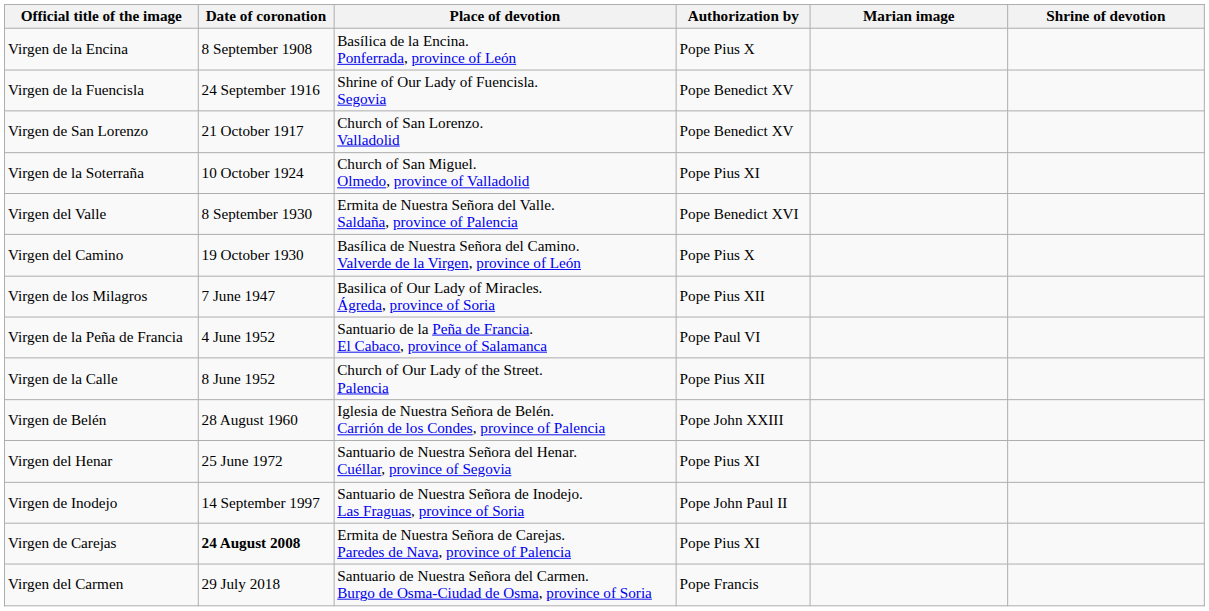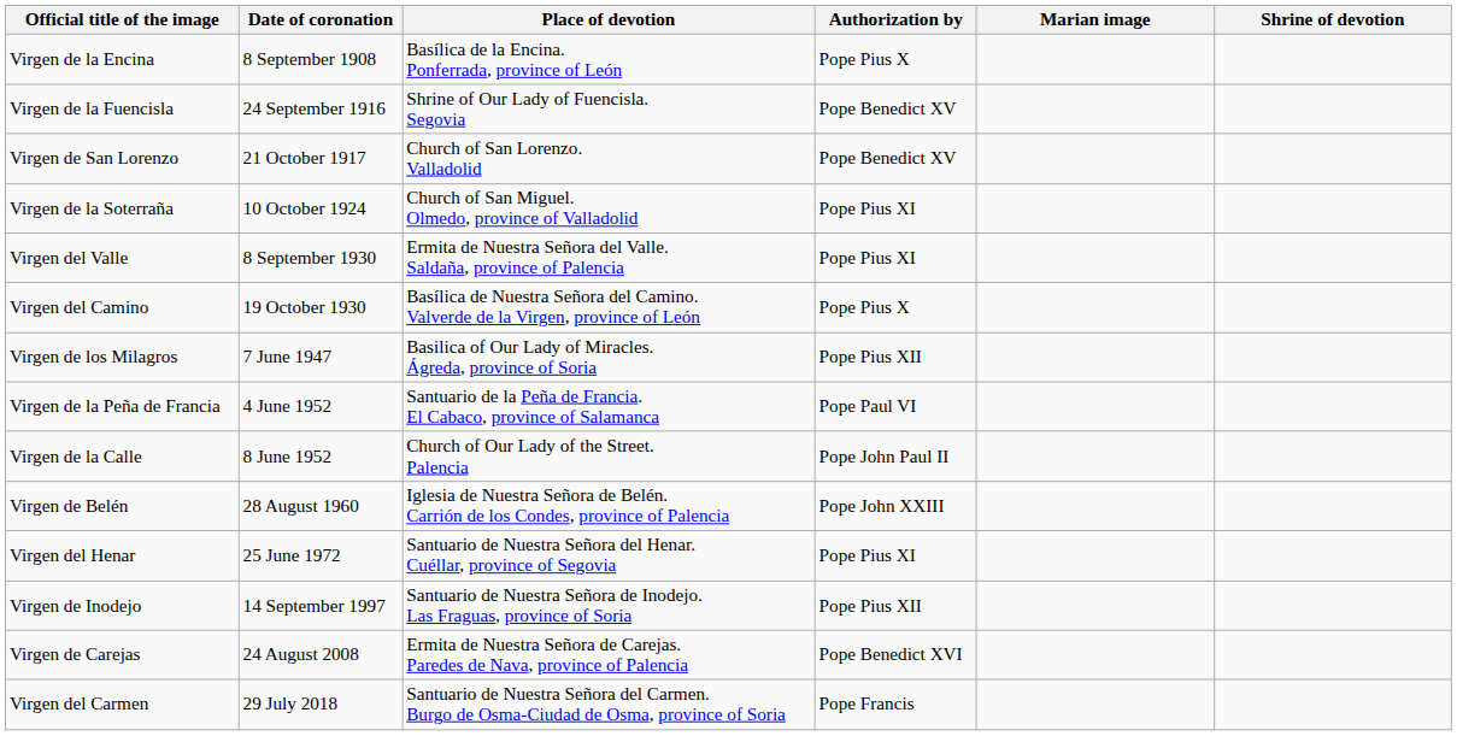 <table class="wikitable sortable" width="100%">
 <tr>
 <th>Official title of the image</th>
 <th data-sort-type="date">Date of coronation</th>
 <th>Place of devotion</th>
 <th>Authorization by</th>
 <th width=200px class=unsortable>Marian image</th>
 <th width=200px class=unsortable>Shrine of devotion</th>
 </tr>
 <tr>
 <td>Virgen de la Encina</td>
 <td>8 September 1908</td>
 <td>Basílica de la Encina.<br><a href='#'>Ponferrada</a>, <a href='#'>province of León</a></td>
 <td>Pope Pius X</td>
 <td></td>
 <td></td>
 </tr>
 <tr>
 <td>Virgen de la Fuencisla</td>
 <td>24 September 1916</td>
 <td>Shrine of Our Lady of Fuencisla.<br><a href='#'>Segovia</a></td>
 <td>Pope Benedict XV</td>
 <td></td>
 <td></td>
 </tr>
 <tr>
 <td>Virgen de San Lorenzo</td>
 <td>21 October 1917</td>
 <td>Church of San Lorenzo.<br><a href='#'>Valladolid</a></td>
 <td>Pope Benedict XV</td>
 <td></td>
 <td></td>
 </tr>
 <tr>
 <td>Virgen de la Soterraña</td>
 <td>10 October 1924</td>
 <td>Church of San Miguel.<br><a href='#'>Olmedo</a>, <a href='#'>province of Valladolid</a></td>
 <td>Pope Pius XI</td>
 <td></td>
 <td></td>
 </tr>
 <tr>
 <td>Virgen del Valle</td>
 <td>8 September 1930</td>
 <td>Ermita de Nuestra Señora del Valle.<br><a href='#'>Saldaña</a>, <a href='#'>province of Palencia</a></td>
-<td>Pope Benedict XVI</td>
+<td>Pope Pius XI</td>
 <td></td>
 <td></td>
 </tr>
 <tr>
 <td>Virgen del Camino</td>
 <td>19 October 1930</td>
 <td>Basílica de Nuestra Señora del Camino.<br><a href='#'>Valverde de la Virgen</a>, <a href='#'>province of León</a></td>
 <td>Pope Pius X</td>
 <td></td>
 <td></td>
 </tr>
 <tr>
 <td>Virgen de los Milagros</td>
 <td>7 June 1947</td>
 <td>Basilica of Our Lady of Miracles.<br><a href='#'>Ágreda</a>, <a href='#'>province of Soria</a></td>
 <td>Pope Pius XII</td>
 <td></td>
 <td></td>
 </tr>
 <tr>
 <td>Virgen de la Peña de Francia</td>
 <td>4 June 1952</td>
 <td>Santuario de la <a href='#'>Peña de Francia</a>.<br><a href='#'>El Cabaco</a>, <a href='#'>province of Salamanca</a></td>
 <td>Pope Paul VI</td>
 <td></td>
 <td></td>
 </tr>
 <tr>
 <td>Virgen de la Calle</td>
 <td>8 June 1952</td>
 <td>Church of Our Lady of the Street.<br><a href='#'>Palencia</a></td>
-<td>Pope Pius XII</td>
+<td>Pope John Paul II</td>
 <td></td>
 <td></td>
 </tr>
 <tr>
 <td>Virgen de Belén</td>
 <td>28 August 1960</td>
 <td>Iglesia de Nuestra Señora de Belén.<br><a href='#'>Carrión de los Condes</a>, <a href='#'>province of Palencia</a></td>
 <td>Pope John XXIII</td>
 <td></td>
 <td></td>
 </tr>
 <tr>
 <td>Virgen del Henar</td>
 <td>25 June 1972</td>
 <td>Santuario de Nuestra Señora del Henar.<br><a href='#'>Cuéllar</a>, <a href='#'>province of Segovia</a></td>
 <td>Pope Pius XI</td>
 <td></td>
 <td></td>
 </tr>
 <tr>
 <td>Virgen de Inodejo</td>
 <td>14 September 1997</td>
 <td>Santuario de Nuestra Señora de Inodejo.<br><a href='#'>Las Fraguas</a>, <a href='#'>province of Soria</a></td>
-<td>Pope John Paul II</td>
+<td>Pope Pius XII</td>
 <td></td>
 <td></td>
 </tr>
 <tr>
 <td>Virgen de Carejas</td>
-<td><strong>24 August 2008</strong></td>
+<td>24 August 2008</td>
 <td>Ermita de Nuestra Señora de Carejas.<br><a href='#'>Paredes de Nava</a>, <a href='#'>province of Palencia</a></td>
-<td>Pope Pius XI</td>
+<td>Pope Benedict XVI</td>
 <td></td>
 <td></td>
 </tr>
 <tr>
 <td>Virgen del Carmen</td>
 <td>29 July 2018</td>
 <td>Santuario de Nuestra Señora del Carmen.<br><a href='#'>Burgo de Osma-Ciudad de Osma</a>, <a href='#'>province of Soria</a></td>
 <td>Pope Francis</td>
 <td></td>
 <td></td>
 </tr>
 </table>
